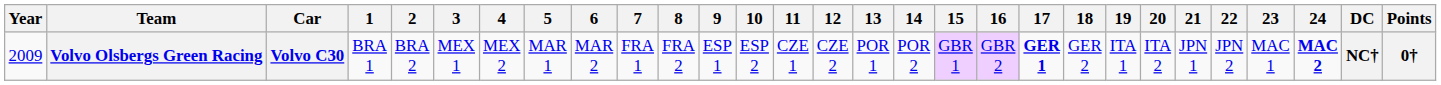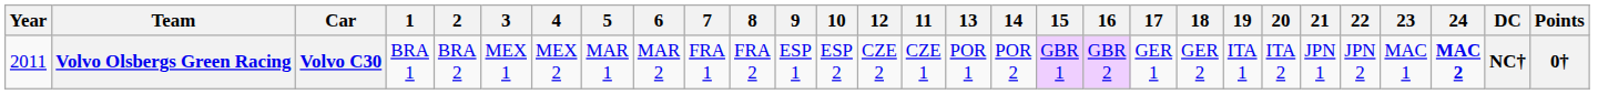 <table class="wikitable" style="text-align:center; font-size:85%">
 <tr>
 <th>Year</th>
 <th>Team</th>
 <th>Car</th>
 <th>1</th>
 <th>2</th>
 <th>3</th>
 <th>4</th>
 <th>5</th>
 <th>6</th>
 <th>7</th>
 <th>8</th>
 <th>9</th>
 <th>10</th>
+<th>12</th>
 <th>11</th>
-<th>12</th>
 <th>13</th>
 <th>14</th>
 <th>15</th>
 <th>16</th>
 <th>17</th>
 <th>18</th>
 <th>19</th>
 <th>20</th>
 <th>21</th>
 <th>22</th>
 <th>23</th>
 <th>24</th>
 <th>DC</th>
 <th>Points</th>
 </tr>
 <tr>
-<td><a href='#'>2009</a></td>
+<td><a href='#'>2011</a></td>
 <th nowrap><a href='#'>Volvo Olsbergs Green Racing</a></th>
 <th nowrap><a href='#'>Volvo C30</a></th>
 <td><a href='#'>BRA<br>1</a></td>
 <td><a href='#'>BRA<br>2</a></td>
 <td><a href='#'>MEX<br>1</a></td>
 <td><a href='#'>MEX<br>2</a></td>
 <td><a href='#'>MAR<br>1</a></td>
 <td><a href='#'>MAR<br>2</a></td>
 <td><a href='#'>FRA<br>1</a></td>
 <td><a href='#'>FRA<br>2</a></td>
 <td><a href='#'>ESP<br>1</a></td>
 <td><a href='#'>ESP<br>2</a></td>
+<td><a href='#'>CZE<br>2</a></td>
 <td><a href='#'>CZE<br>1</a></td>
-<td><a href='#'>CZE<br>2</a></td>
 <td><a href='#'>POR<br>1</a></td>
 <td><a href='#'>POR<br>2</a></td>
 <td style="background:#efcfff;"><a href='#'>GBR<br>1</a><br></td>
 <td style="background:#efcfff;"><a href='#'>GBR<br>2</a><br></td>
-<td><strong><a href='#'>GER<br>1</a></strong></td>
+<td><a href='#'>GER<br>1</a></td>
 <td><a href='#'>GER<br>2</a></td>
 <td><a href='#'>ITA<br>1</a></td>
 <td><a href='#'>ITA<br>2</a></td>
 <td><a href='#'>JPN<br>1</a></td>
 <td><a href='#'>JPN<br>2</a></td>
 <td><a href='#'>MAC<br>1</a></td>
 <td><strong><a href='#'>MAC<br>2</a></strong></td>
 <th>NC†</th>
 <th>0†</th>
 </tr>
 </table>
